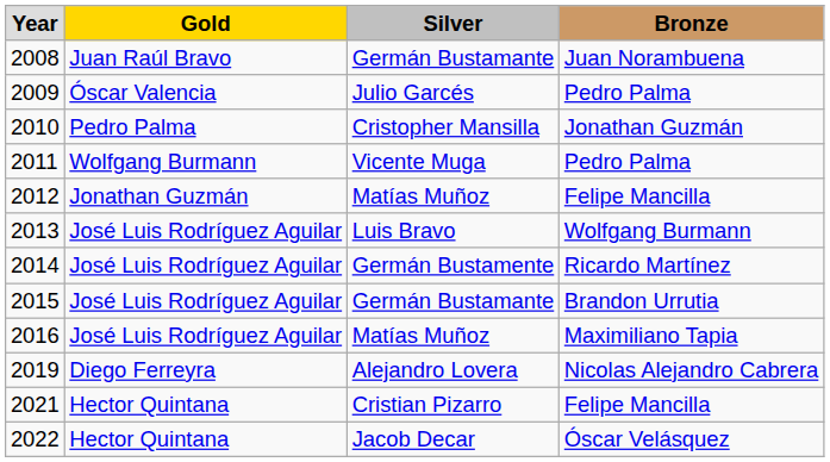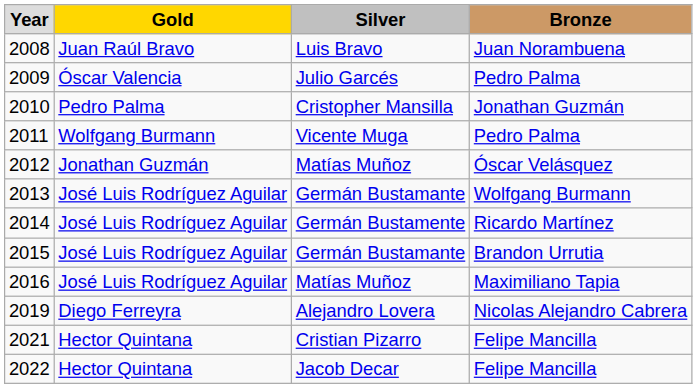 <table class="wikitable sortable" style="font-size:95%">
 <tr style="text-align:center; background:#e4e4e4; font-weight:bold;">
 <td style="background:#ddd; ">Year</td>
 <td style="background:gold; ">Gold</td>
 <td style="background:silver; ">Silver</td>
 <td style="background:#c96; ">Bronze</td>
 </tr>
 <tr>
 <td>2008</td>
 <td><a href='#'>Juan Raúl Bravo</a></td>
-<td><a href='#'>Germán Bustamante</a></td>
+<td><a href='#'>Luis Bravo</a></td>
 <td><a href='#'>Juan Norambuena</a></td>
 </tr>
 <tr>
 <td>2009</td>
 <td><a href='#'>Óscar Valencia</a></td>
 <td><a href='#'>Julio Garcés</a></td>
 <td><a href='#'>Pedro Palma</a></td>
 </tr>
 <tr>
 <td>2010</td>
 <td><a href='#'>Pedro Palma</a></td>
 <td><a href='#'>Cristopher Mansilla</a></td>
 <td><a href='#'>Jonathan Guzmán</a></td>
 </tr>
 <tr>
 <td>2011</td>
 <td><a href='#'>Wolfgang Burmann</a></td>
 <td><a href='#'>Vicente Muga</a></td>
 <td><a href='#'>Pedro Palma</a></td>
 </tr>
 <tr>
 <td>2012</td>
 <td><a href='#'>Jonathan Guzmán</a></td>
 <td><a href='#'>Matías Muñoz</a></td>
-<td><a href='#'>Felipe Mancilla</a></td>
+<td><a href='#'>Óscar Velásquez</a></td>
 </tr>
 <tr>
 <td>2013</td>
 <td><a href='#'>José Luis Rodríguez Aguilar</a></td>
-<td><a href='#'>Luis Bravo</a></td>
+<td><a href='#'>Germán Bustamante</a></td>
 <td><a href='#'>Wolfgang Burmann</a></td>
 </tr>
 <tr>
 <td>2014</td>
 <td><a href='#'>José Luis Rodríguez Aguilar</a></td>
 <td><a href='#'>Germán Bustamente</a></td>
 <td><a href='#'>Ricardo Martínez</a></td>
 </tr>
 <tr>
 <td>2015</td>
 <td><a href='#'>José Luis Rodríguez Aguilar</a></td>
 <td><a href='#'>Germán Bustamante</a></td>
 <td><a href='#'>Brandon Urrutia</a></td>
 </tr>
 <tr>
 <td>2016</td>
 <td><a href='#'>José Luis Rodríguez Aguilar</a></td>
 <td><a href='#'>Matías Muñoz</a></td>
 <td><a href='#'>Maximiliano Tapia</a></td>
 </tr>
 <tr>
 <td>2019</td>
 <td><a href='#'>Diego Ferreyra</a></td>
 <td><a href='#'>Alejandro Lovera</a></td>
 <td><a href='#'>Nicolas Alejandro Cabrera</a></td>
 </tr>
 <tr>
 <td>2021</td>
 <td><a href='#'>Hector Quintana</a></td>
 <td><a href='#'>Cristian Pizarro</a></td>
 <td><a href='#'>Felipe Mancilla</a></td>
 </tr>
 <tr>
 <td>2022</td>
 <td><a href='#'>Hector Quintana</a></td>
 <td><a href='#'>Jacob Decar</a></td>
-<td><a href='#'>Óscar Velásquez</a></td>
+<td><a href='#'>Felipe Mancilla</a></td>
 </tr>
 </table>
